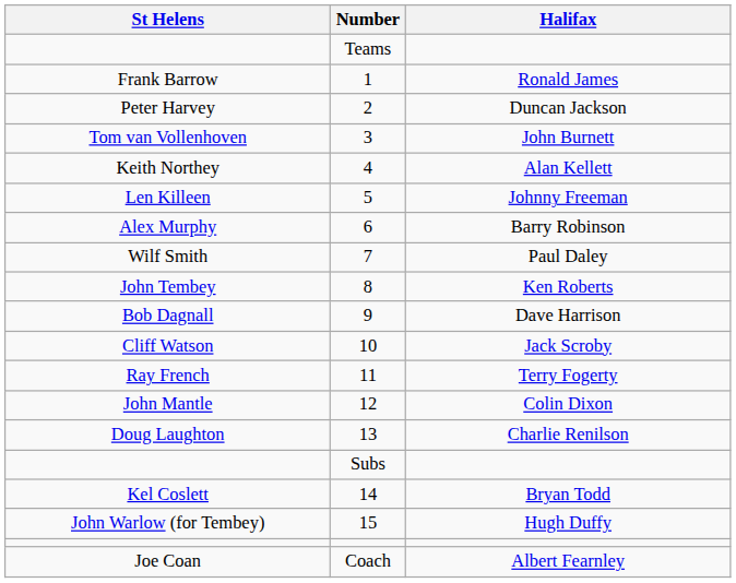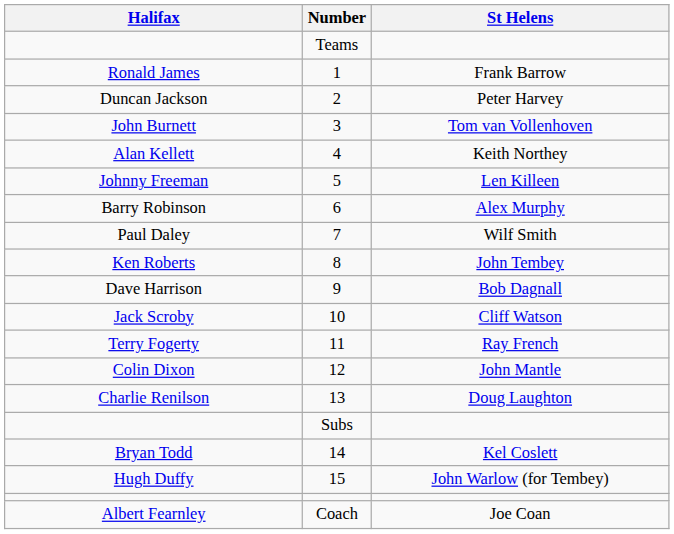 <table class="wikitable" style="text-align:center; font-size: 85%">
 <tr>
+<th width=240 abbr=winner><a href='#'>Halifax</a></th>
+<th width=50 abbr="Number">Number</th>
 <th width=240 abbr=runner-up><a href='#'>St Helens</a></th>
-<th width=50 abbr="Number">Number</th>
-<th width=240 abbr=winner><a href='#'>Halifax</a></th>
 </tr>
 <tr>
 <td></td>
 <td>Teams</td>
 <td></td>
 </tr>
 <tr>
+<td><a href='#'>Ronald James</a></td>
+<td>1</td>
 <td>Frank Barrow</td>
-<td>1</td>
-<td><a href='#'>Ronald James</a></td>
 </tr>
 <tr>
+<td>Duncan Jackson</td>
+<td>2</td>
 <td>Peter Harvey</td>
-<td>2</td>
-<td>Duncan Jackson</td>
 </tr>
 <tr>
+<td><a href='#'>John Burnett</a></td>
+<td>3</td>
 <td><a href='#'>Tom van Vollenhoven</a></td>
-<td>3</td>
-<td><a href='#'>John Burnett</a></td>
 </tr>
 <tr>
+<td><a href='#'>Alan Kellett</a></td>
+<td>4</td>
 <td>Keith Northey</td>
-<td>4</td>
-<td><a href='#'>Alan Kellett</a></td>
 </tr>
 <tr>
+<td><a href='#'>Johnny Freeman</a></td>
+<td>5</td>
 <td><a href='#'>Len Killeen</a></td>
-<td>5</td>
-<td><a href='#'>Johnny Freeman</a></td>
 </tr>
 <tr>
+<td>Barry Robinson</td>
+<td>6</td>
 <td><a href='#'>Alex Murphy</a></td>
-<td>6</td>
-<td>Barry Robinson</td>
 </tr>
 <tr>
+<td>Paul Daley</td>
+<td>7</td>
 <td>Wilf Smith</td>
-<td>7</td>
-<td>Paul Daley</td>
 </tr>
 <tr>
+<td><a href='#'>Ken Roberts</a></td>
+<td>8</td>
 <td><a href='#'>John Tembey</a></td>
-<td>8</td>
-<td><a href='#'>Ken Roberts</a></td>
 </tr>
 <tr>
+<td>Dave Harrison</td>
+<td>9</td>
 <td><a href='#'>Bob Dagnall</a></td>
-<td>9</td>
-<td>Dave Harrison</td>
 </tr>
 <tr>
+<td><a href='#'>Jack Scroby</a></td>
+<td>10</td>
 <td><a href='#'>Cliff Watson</a></td>
-<td>10</td>
-<td><a href='#'>Jack Scroby</a></td>
 </tr>
 <tr>
+<td><a href='#'>Terry Fogerty</a></td>
+<td>11</td>
 <td><a href='#'>Ray French</a></td>
-<td>11</td>
-<td><a href='#'>Terry Fogerty</a></td>
 </tr>
 <tr>
+<td><a href='#'>Colin Dixon</a></td>
+<td>12</td>
 <td><a href='#'>John Mantle</a></td>
-<td>12</td>
-<td><a href='#'>Colin Dixon</a></td>
 </tr>
 <tr>
+<td><a href='#'>Charlie Renilson</a></td>
+<td>13</td>
 <td><a href='#'>Doug Laughton</a></td>
-<td>13</td>
-<td><a href='#'>Charlie Renilson</a></td>
 </tr>
 <tr>
 <td></td>
 <td>Subs</td>
 <td></td>
 </tr>
 <tr>
+<td><a href='#'>Bryan Todd</a></td>
+<td>14</td>
 <td><a href='#'>Kel Coslett</a></td>
-<td>14</td>
-<td><a href='#'>Bryan Todd</a></td>
 </tr>
 <tr>
+<td><a href='#'>Hugh Duffy</a></td>
+<td>15</td>
 <td><a href='#'>John Warlow</a> (for Tembey)</td>
-<td>15</td>
-<td><a href='#'>Hugh Duffy</a></td>
 </tr>
 <tr>
 <td></td>
 <td></td>
 <td></td>
 </tr>
 <tr>
+<td><a href='#'>Albert Fearnley</a></td>
+<td>Coach</td>
 <td>Joe Coan</td>
-<td>Coach</td>
-<td><a href='#'>Albert Fearnley</a></td>
 </tr>
 </table>
